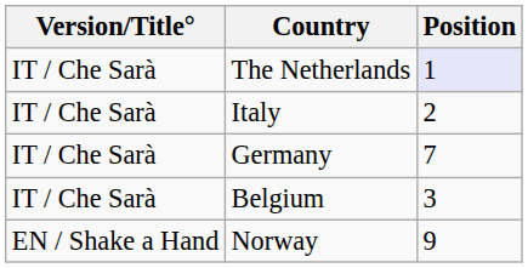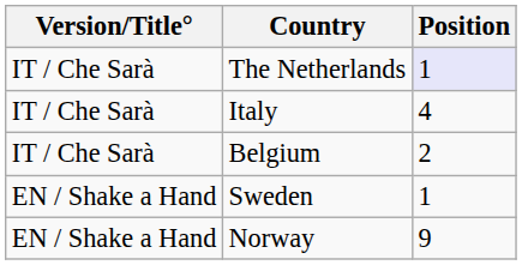 <table class="wikitable">
 <tr>
 <th>Version/Title°</th>
 <th>Country</th>
 <th>Position</th>
 </tr>
 <tr>
 <td>IT / Che Sarà</td>
 <td>The Netherlands</td>
 <td style="background: lavender;">1</td>
 </tr>
 <tr>
 <td>IT / Che Sarà</td>
 <td>Italy</td>
-<td>2</td>
-</tr>
-<tr>
-<td>IT / Che Sarà</td>
-<td>Germany</td>
-<td>7</td>
+<td>4</td>
 </tr>
 <tr>
 <td>IT / Che Sarà</td>
 <td>Belgium</td>
-<td>3</td>
+<td>2</td>
+</tr>
+<tr>
+<td>EN / Shake a Hand</td>
+<td>Sweden</td>
+<td>1</td>
 </tr>
 <tr>
 <td>EN / Shake a Hand</td>
 <td>Norway</td>
 <td>9</td>
 </tr>
 </table>
